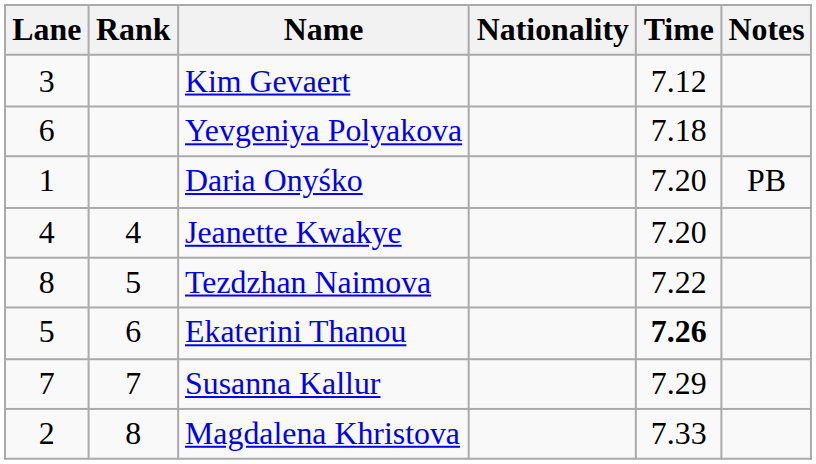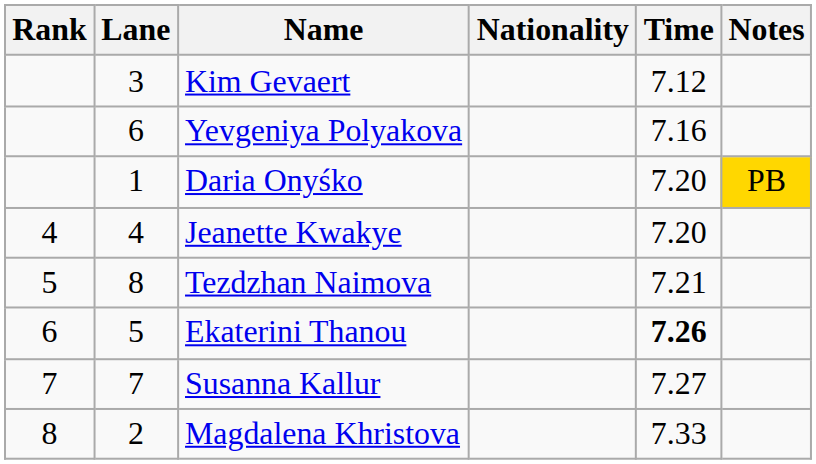 <table class="wikitable sortable" style="text-align:center">
 <tr>
+<th>Rank</th>
 <th>Lane</th>
-<th>Rank</th>
 <th>Name</th>
 <th>Nationality</th>
 <th>Time</th>
 <th>Notes</th>
 </tr>
 <tr>
+<td></td>
 <td>3</td>
-<td></td>
 <td align="left"><a href='#'>Kim Gevaert</a></td>
 <td align=left></td>
 <td>7.12</td>
 <td></td>
 </tr>
 <tr>
+<td></td>
 <td>6</td>
-<td></td>
 <td align="left"><a href='#'>Yevgeniya Polyakova</a></td>
 <td align=left></td>
-<td>7.18</td>
+<td>7.16</td>
 <td></td>
 </tr>
 <tr>
+<td></td>
 <td>1</td>
-<td></td>
 <td align="left"><a href='#'>Daria Onyśko</a></td>
 <td align=left></td>
 <td>7.20</td>
-<td>PB</td>
+<td style="background: gold;">PB</td>
 </tr>
 <tr>
 <td>4</td>
 <td>4</td>
 <td align="left"><a href='#'>Jeanette Kwakye</a></td>
 <td align=left></td>
 <td>7.20</td>
 <td></td>
 </tr>
 <tr>
+<td>5</td>
 <td>8</td>
-<td>5</td>
 <td align="left"><a href='#'>Tezdzhan Naimova</a></td>
 <td align=left></td>
-<td>7.22</td>
+<td>7.21</td>
 <td></td>
 </tr>
 <tr>
+<td>6</td>
 <td>5</td>
-<td>6</td>
 <td align="left"><a href='#'>Ekaterini Thanou</a></td>
 <td align=left></td>
 <td><strong>7.26</strong></td>
 <td></td>
 </tr>
 <tr>
 <td>7</td>
 <td>7</td>
 <td align="left"><a href='#'>Susanna Kallur</a></td>
 <td align=left></td>
-<td>7.29</td>
+<td>7.27</td>
 <td></td>
 </tr>
 <tr>
+<td>8</td>
 <td>2</td>
-<td>8</td>
 <td align="left"><a href='#'>Magdalena Khristova</a></td>
 <td align=left></td>
 <td>7.33</td>
 <td></td>
 </tr>
 </table>
